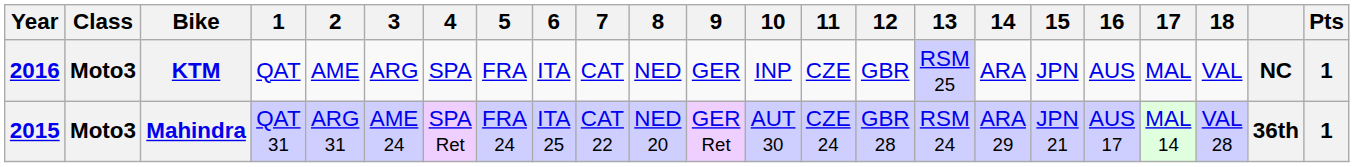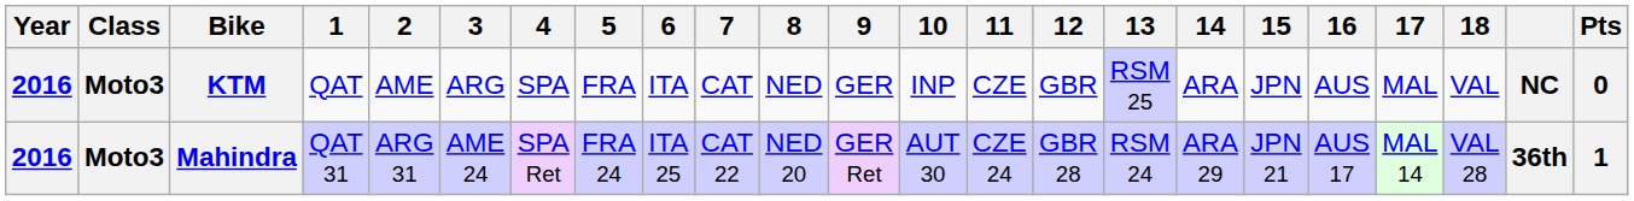 <table class="wikitable" style="text-align:center">
 <tr>
 <th>Year</th>
 <th>Class</th>
 <th>Bike</th>
 <th>1</th>
 <th>2</th>
 <th>3</th>
 <th>4</th>
 <th>5</th>
 <th>6</th>
 <th>7</th>
 <th>8</th>
 <th>9</th>
 <th>10</th>
 <th>11</th>
 <th>12</th>
 <th>13</th>
 <th>14</th>
 <th>15</th>
 <th>16</th>
 <th>17</th>
 <th>18</th>
 <th></th>
 <th>Pts</th>
 </tr>
 <tr>
 <th><a href='#'>2016</a></th>
 <th>Moto3</th>
 <th><a href='#'>KTM</a></th>
 <td><a href='#'>QAT</a></td>
 <td><a href='#'>AME</a></td>
 <td><a href='#'>ARG</a></td>
 <td><a href='#'>SPA</a></td>
 <td><a href='#'>FRA</a></td>
 <td><a href='#'>ITA</a></td>
 <td><a href='#'>CAT</a></td>
 <td><a href='#'>NED</a></td>
 <td><a href='#'>GER</a></td>
 <td><a href='#'>INP</a></td>
 <td><a href='#'>CZE</a></td>
 <td><a href='#'>GBR</a></td>
 <td style="background:#cfcfff;"><a href='#'>RSM</a><br><small>25</small></td>
 <td><a href='#'>ARA</a></td>
 <td><a href='#'>JPN</a></td>
 <td><a href='#'>AUS</a></td>
 <td><a href='#'>MAL</a></td>
 <td><a href='#'>VAL</a></td>
 <th>NC</th>
-<th>1</th>
+<th>0</th>
 </tr>
 <tr>
-<th><a href='#'>2015</a></th>
+<th><a href='#'>2016</a></th>
 <th>Moto3</th>
 <th><a href='#'>Mahindra</a></th>
 <td style="background:#cfcfff;"><a href='#'>QAT</a><br><small>31</small></td>
 <td style="background:#cfcfff;"><a href='#'>ARG</a><br><small>31</small></td>
 <td style="background:#cfcfff;"><a href='#'>AME</a><br><small>24</small></td>
 <td style="background:#efcfff;"><a href='#'>SPA</a><br><small>Ret</small></td>
 <td style="background:#cfcfff;"><a href='#'>FRA</a><br><small>24</small></td>
 <td style="background:#cfcfff;"><a href='#'>ITA</a><br><small>25</small></td>
 <td style="background:#cfcfff;"><a href='#'>CAT</a><br><small>22</small></td>
 <td style="background:#cfcfff;"><a href='#'>NED</a><br><small>20</small></td>
 <td style="background:#efcfff;"><a href='#'>GER</a><br><small>Ret</small></td>
 <td style="background:#cfcfff;"><a href='#'>AUT</a><br><small>30</small></td>
 <td style="background:#cfcfff;"><a href='#'>CZE</a><br><small>24</small></td>
 <td style="background:#cfcfff;"><a href='#'>GBR</a><br><small>28</small></td>
 <td style="background:#cfcfff;"><a href='#'>RSM</a><br><small>24</small></td>
 <td style="background:#cfcfff;"><a href='#'>ARA</a><br><small>29</small></td>
 <td style="background:#cfcfff;"><a href='#'>JPN</a><br><small>21</small></td>
 <td style="background:#cfcfff;"><a href='#'>AUS</a><br><small>17</small></td>
 <td style="background:#dfffdf;"><a href='#'>MAL</a><br><small>14</small></td>
 <td style="background:#cfcfff;"><a href='#'>VAL</a><br><small>28</small></td>
 <th>36th</th>
 <th>1</th>
 </tr>
 </table>
